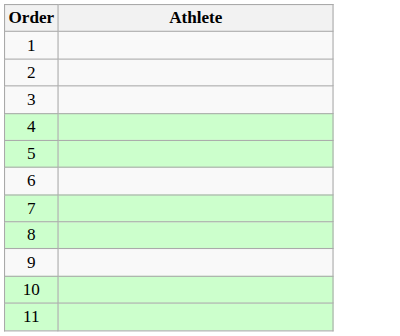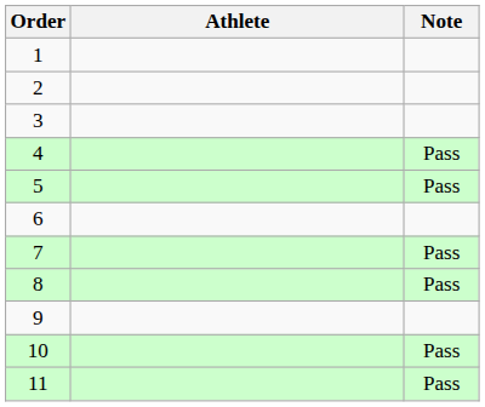 <table class=wikitable style="text-align:center">
 <tr>
 <th width=40>Order</th>
 <th width=250>Athlete</th>
+<th width=50>Note</th>
 </tr>
 <tr>
 <td>1</td>
 <td align=left></td>
+<td></td>
 </tr>
 <tr>
 <td>2</td>
 <td align=left></td>
+<td></td>
 </tr>
 <tr>
 <td>3</td>
 <td align=left></td>
+<td></td>
 </tr>
 <tr bgcolor="ccffcc">
 <td>4</td>
 <td align=left></td>
+<td>Pass</td>
 </tr>
 <tr bgcolor="ccffcc">
 <td>5</td>
 <td align=left></td>
+<td>Pass</td>
 </tr>
 <tr>
 <td>6</td>
 <td align=left></td>
+<td></td>
 </tr>
 <tr bgcolor="ccffcc">
 <td>7</td>
 <td align=left></td>
+<td>Pass</td>
 </tr>
 <tr bgcolor="ccffcc">
 <td>8</td>
 <td align=left></td>
+<td>Pass</td>
 </tr>
 <tr>
 <td>9</td>
 <td align=left></td>
+<td></td>
 </tr>
 <tr bgcolor="ccffcc">
 <td>10</td>
 <td align=left></td>
+<td>Pass</td>
 </tr>
 <tr bgcolor="ccffcc">
 <td>11</td>
 <td align=left></td>
+<td>Pass</td>
 </tr>
 </table>
